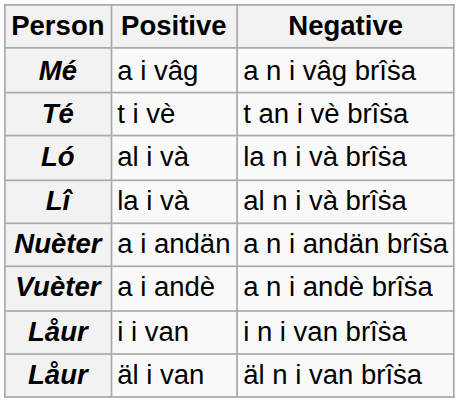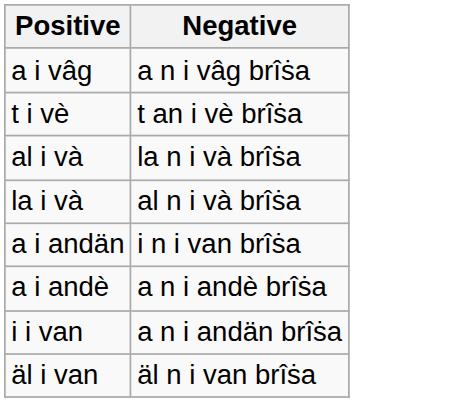 <table class="wikitable">
 <tr>
-<th>Person</th>
 <th>Positive</th>
 <th>Negative</th>
 </tr>
 <tr>
-<th><em>Mé</em></th>
 <td>a i vâg</td>
 <td>a n i vâg brîṡa</td>
 </tr>
 <tr>
-<th><em>Té</em></th>
 <td>t i vè</td>
 <td>t an i vè brîṡa</td>
 </tr>
 <tr>
-<th><em>Ló</em></th>
 <td>al i và</td>
 <td>la n i và brîṡa</td>
 </tr>
 <tr>
-<th><em>Lî</em></th>
 <td>la i và</td>
 <td>al n i và brîṡa</td>
 </tr>
 <tr>
-<th><em>Nuèter</em></th>
 <td>a i andän</td>
-<td>a n i andän brîṡa</td>
+<td>i n i van brîṡa</td>
 </tr>
 <tr>
-<th><em>Vuèter</em></th>
 <td>a i andè</td>
 <td>a n i andè brîṡa</td>
 </tr>
 <tr>
-<th><em>Låur</em></th>
 <td>i i van</td>
-<td>i n i van brîṡa</td>
+<td>a n i andän brîṡa</td>
 </tr>
 <tr>
-<th><em>Låur</em></th>
 <td>äl i van</td>
 <td>äl n i van brîṡa</td>
 </tr>
 </table>
